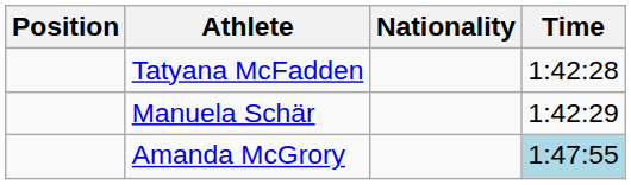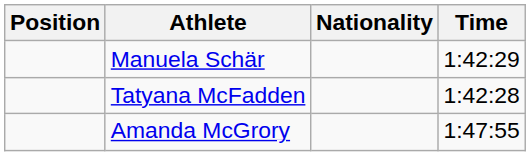 <table class="wikitable sortable" border="1">
 <tr>
 <th>Position</th>
 <th>Athlete</th>
 <th>Nationality</th>
 <th>Time</th>
 </tr>
 <tr>
 <td align=center></td>
+<td><a href='#'>Manuela Schär</a></td>
+<td></td>
+<td>1:42:29</td>
+</tr>
+<tr>
+<td align=center></td>
 <td><a href='#'>Tatyana McFadden</a></td>
 <td></td>
 <td>1:42:28</td>
 </tr>
 <tr>
 <td align=center></td>
-<td><a href='#'>Manuela Schär</a></td>
-<td></td>
-<td>1:42:29</td>
-</tr>
-<tr>
-<td align=center></td>
 <td><a href='#'>Amanda McGrory</a></td>
 <td></td>
-<td style="background: lightblue;">1:47:55</td>
+<td>1:47:55</td>
 </tr>
 </table>
